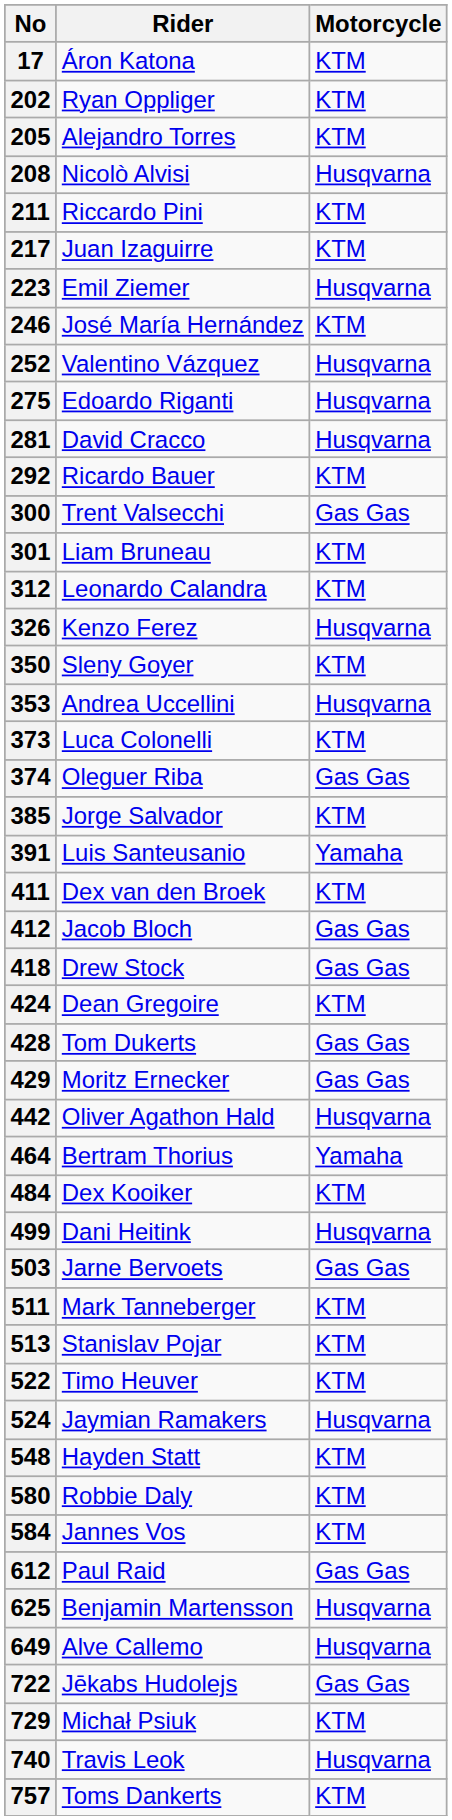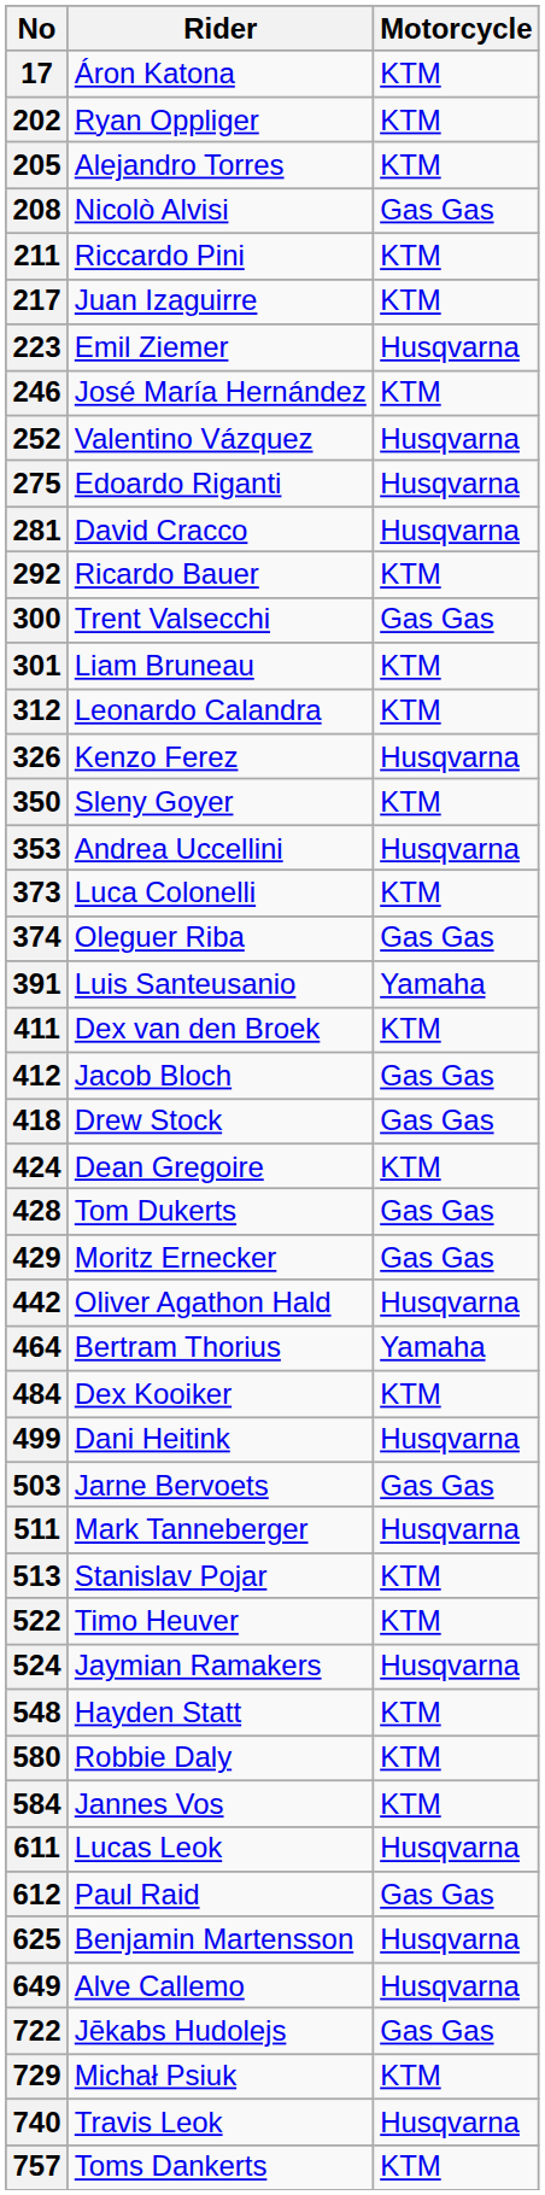 <table class="wikitable" style="font-size: 85%;">
 <tr>
 <th>No</th>
 <th>Rider</th>
 <th>Motorcycle</th>
 </tr>
 <tr>
 <th>17</th>
 <td> <a href='#'>Áron Katona</a></td>
 <td><a href='#'>KTM</a></td>
 </tr>
 <tr>
 <th>202</th>
 <td> <a href='#'>Ryan Oppliger</a></td>
 <td><a href='#'>KTM</a></td>
 </tr>
 <tr>
 <th>205</th>
 <td> <a href='#'>Alejandro Torres</a></td>
 <td><a href='#'>KTM</a></td>
 </tr>
 <tr>
 <th>208</th>
 <td> <a href='#'>Nicolò Alvisi</a></td>
-<td><a href='#'>Husqvarna</a></td>
+<td><a href='#'>Gas Gas</a></td>
 </tr>
 <tr>
 <th>211</th>
 <td> <a href='#'>Riccardo Pini</a></td>
 <td><a href='#'>KTM</a></td>
 </tr>
 <tr>
 <th>217</th>
 <td> <a href='#'>Juan Izaguirre</a></td>
 <td><a href='#'>KTM</a></td>
 </tr>
 <tr>
 <th>223</th>
 <td> <a href='#'>Emil Ziemer</a></td>
 <td><a href='#'>Husqvarna</a></td>
 </tr>
 <tr>
 <th>246</th>
 <td> <a href='#'>José María Hernández</a></td>
 <td><a href='#'>KTM</a></td>
 </tr>
 <tr>
 <th>252</th>
 <td> <a href='#'>Valentino Vázquez</a></td>
 <td><a href='#'>Husqvarna</a></td>
 </tr>
 <tr>
 <th>275</th>
 <td> <a href='#'>Edoardo Riganti</a></td>
 <td><a href='#'>Husqvarna</a></td>
 </tr>
 <tr>
 <th>281</th>
 <td> <a href='#'>David Cracco</a></td>
 <td><a href='#'>Husqvarna</a></td>
 </tr>
 <tr>
 <th>292</th>
 <td> <a href='#'>Ricardo Bauer</a></td>
 <td><a href='#'>KTM</a></td>
 </tr>
 <tr>
 <th>300</th>
 <td> <a href='#'>Trent Valsecchi</a></td>
 <td><a href='#'>Gas Gas</a></td>
 </tr>
 <tr>
 <th>301</th>
 <td> <a href='#'>Liam Bruneau</a></td>
 <td><a href='#'>KTM</a></td>
 </tr>
 <tr>
 <th>312</th>
 <td> <a href='#'>Leonardo Calandra</a></td>
 <td><a href='#'>KTM</a></td>
 </tr>
 <tr>
 <th>326</th>
 <td> <a href='#'>Kenzo Ferez</a></td>
 <td><a href='#'>Husqvarna</a></td>
 </tr>
 <tr>
 <th>350</th>
 <td> <a href='#'>Sleny Goyer</a></td>
 <td><a href='#'>KTM</a></td>
 </tr>
 <tr>
 <th>353</th>
 <td> <a href='#'>Andrea Uccellini</a></td>
 <td><a href='#'>Husqvarna</a></td>
 </tr>
 <tr>
 <th>373</th>
 <td> <a href='#'>Luca Colonelli</a></td>
 <td><a href='#'>KTM</a></td>
 </tr>
 <tr>
 <th>374</th>
 <td> <a href='#'>Oleguer Riba</a></td>
 <td><a href='#'>Gas Gas</a></td>
 </tr>
 <tr>
-<th>385</th>
-<td> <a href='#'>Jorge Salvador</a></td>
-<td><a href='#'>KTM</a></td>
-</tr>
-<tr>
 <th>391</th>
 <td> <a href='#'>Luis Santeusanio</a></td>
 <td><a href='#'>Yamaha</a></td>
 </tr>
 <tr>
 <th>411</th>
 <td> <a href='#'>Dex van den Broek</a></td>
 <td><a href='#'>KTM</a></td>
 </tr>
 <tr>
 <th>412</th>
 <td> <a href='#'>Jacob Bloch</a></td>
 <td><a href='#'>Gas Gas</a></td>
 </tr>
 <tr>
 <th>418</th>
 <td> <a href='#'>Drew Stock</a></td>
 <td><a href='#'>Gas Gas</a></td>
 </tr>
 <tr>
 <th>424</th>
 <td> <a href='#'>Dean Gregoire</a></td>
 <td><a href='#'>KTM</a></td>
 </tr>
 <tr>
 <th>428</th>
 <td> <a href='#'>Tom Dukerts</a></td>
 <td><a href='#'>Gas Gas</a></td>
 </tr>
 <tr>
 <th>429</th>
 <td> <a href='#'>Moritz Ernecker</a></td>
 <td><a href='#'>Gas Gas</a></td>
 </tr>
 <tr>
 <th>442</th>
 <td> <a href='#'>Oliver Agathon Hald</a></td>
 <td><a href='#'>Husqvarna</a></td>
 </tr>
 <tr>
 <th>464</th>
 <td> <a href='#'>Bertram Thorius</a></td>
 <td><a href='#'>Yamaha</a></td>
 </tr>
 <tr>
 <th>484</th>
 <td> <a href='#'>Dex Kooiker</a></td>
 <td><a href='#'>KTM</a></td>
 </tr>
 <tr>
 <th>499</th>
 <td> <a href='#'>Dani Heitink</a></td>
 <td><a href='#'>Husqvarna</a></td>
 </tr>
 <tr>
 <th>503</th>
 <td> <a href='#'>Jarne Bervoets</a></td>
 <td><a href='#'>Gas Gas</a></td>
 </tr>
 <tr>
 <th>511</th>
 <td> <a href='#'>Mark Tanneberger</a></td>
-<td><a href='#'>KTM</a></td>
+<td><a href='#'>Husqvarna</a></td>
 </tr>
 <tr>
 <th>513</th>
 <td> <a href='#'>Stanislav Pojar</a></td>
 <td><a href='#'>KTM</a></td>
 </tr>
 <tr>
 <th>522</th>
 <td> <a href='#'>Timo Heuver</a></td>
 <td><a href='#'>KTM</a></td>
 </tr>
 <tr>
 <th>524</th>
 <td> <a href='#'>Jaymian Ramakers</a></td>
 <td><a href='#'>Husqvarna</a></td>
 </tr>
 <tr>
 <th>548</th>
 <td> <a href='#'>Hayden Statt</a></td>
 <td><a href='#'>KTM</a></td>
 </tr>
 <tr>
 <th>580</th>
 <td> <a href='#'>Robbie Daly</a></td>
 <td><a href='#'>KTM</a></td>
 </tr>
 <tr>
 <th>584</th>
 <td> <a href='#'>Jannes Vos</a></td>
 <td><a href='#'>KTM</a></td>
+</tr>
+<tr>
+<th>611</th>
+<td> <a href='#'>Lucas Leok</a></td>
+<td><a href='#'>Husqvarna</a></td>
 </tr>
 <tr>
 <th>612</th>
 <td> <a href='#'>Paul Raid</a></td>
 <td><a href='#'>Gas Gas</a></td>
 </tr>
 <tr>
 <th>625</th>
 <td> <a href='#'>Benjamin Martensson</a></td>
 <td><a href='#'>Husqvarna</a></td>
 </tr>
 <tr>
 <th>649</th>
 <td> <a href='#'>Alve Callemo</a></td>
 <td><a href='#'>Husqvarna</a></td>
 </tr>
 <tr>
 <th>722</th>
 <td> <a href='#'>Jēkabs Hudolejs</a></td>
 <td><a href='#'>Gas Gas</a></td>
 </tr>
 <tr>
 <th>729</th>
 <td> <a href='#'>Michał Psiuk</a></td>
 <td><a href='#'>KTM</a></td>
 </tr>
 <tr>
 <th>740</th>
 <td> <a href='#'>Travis Leok</a></td>
 <td><a href='#'>Husqvarna</a></td>
 </tr>
 <tr>
 <th>757</th>
 <td> <a href='#'>Toms Dankerts</a></td>
 <td><a href='#'>KTM</a></td>
 </tr>
 </table>
